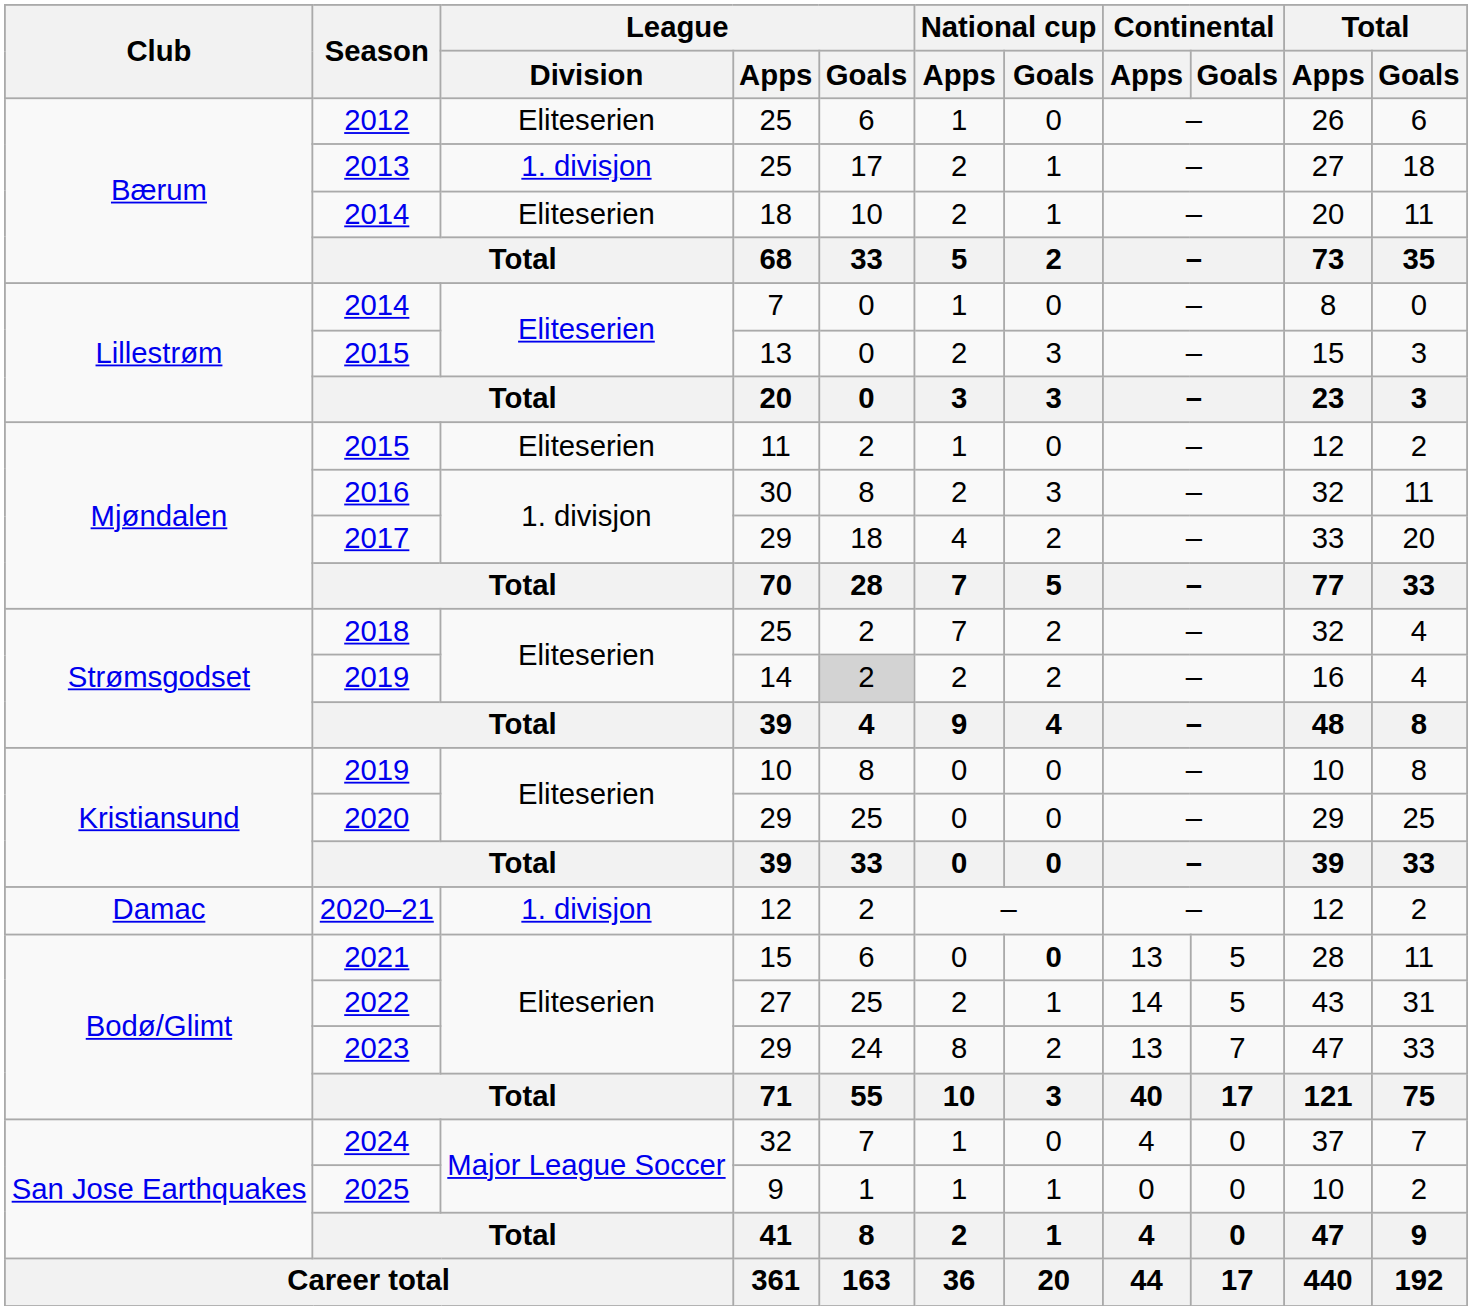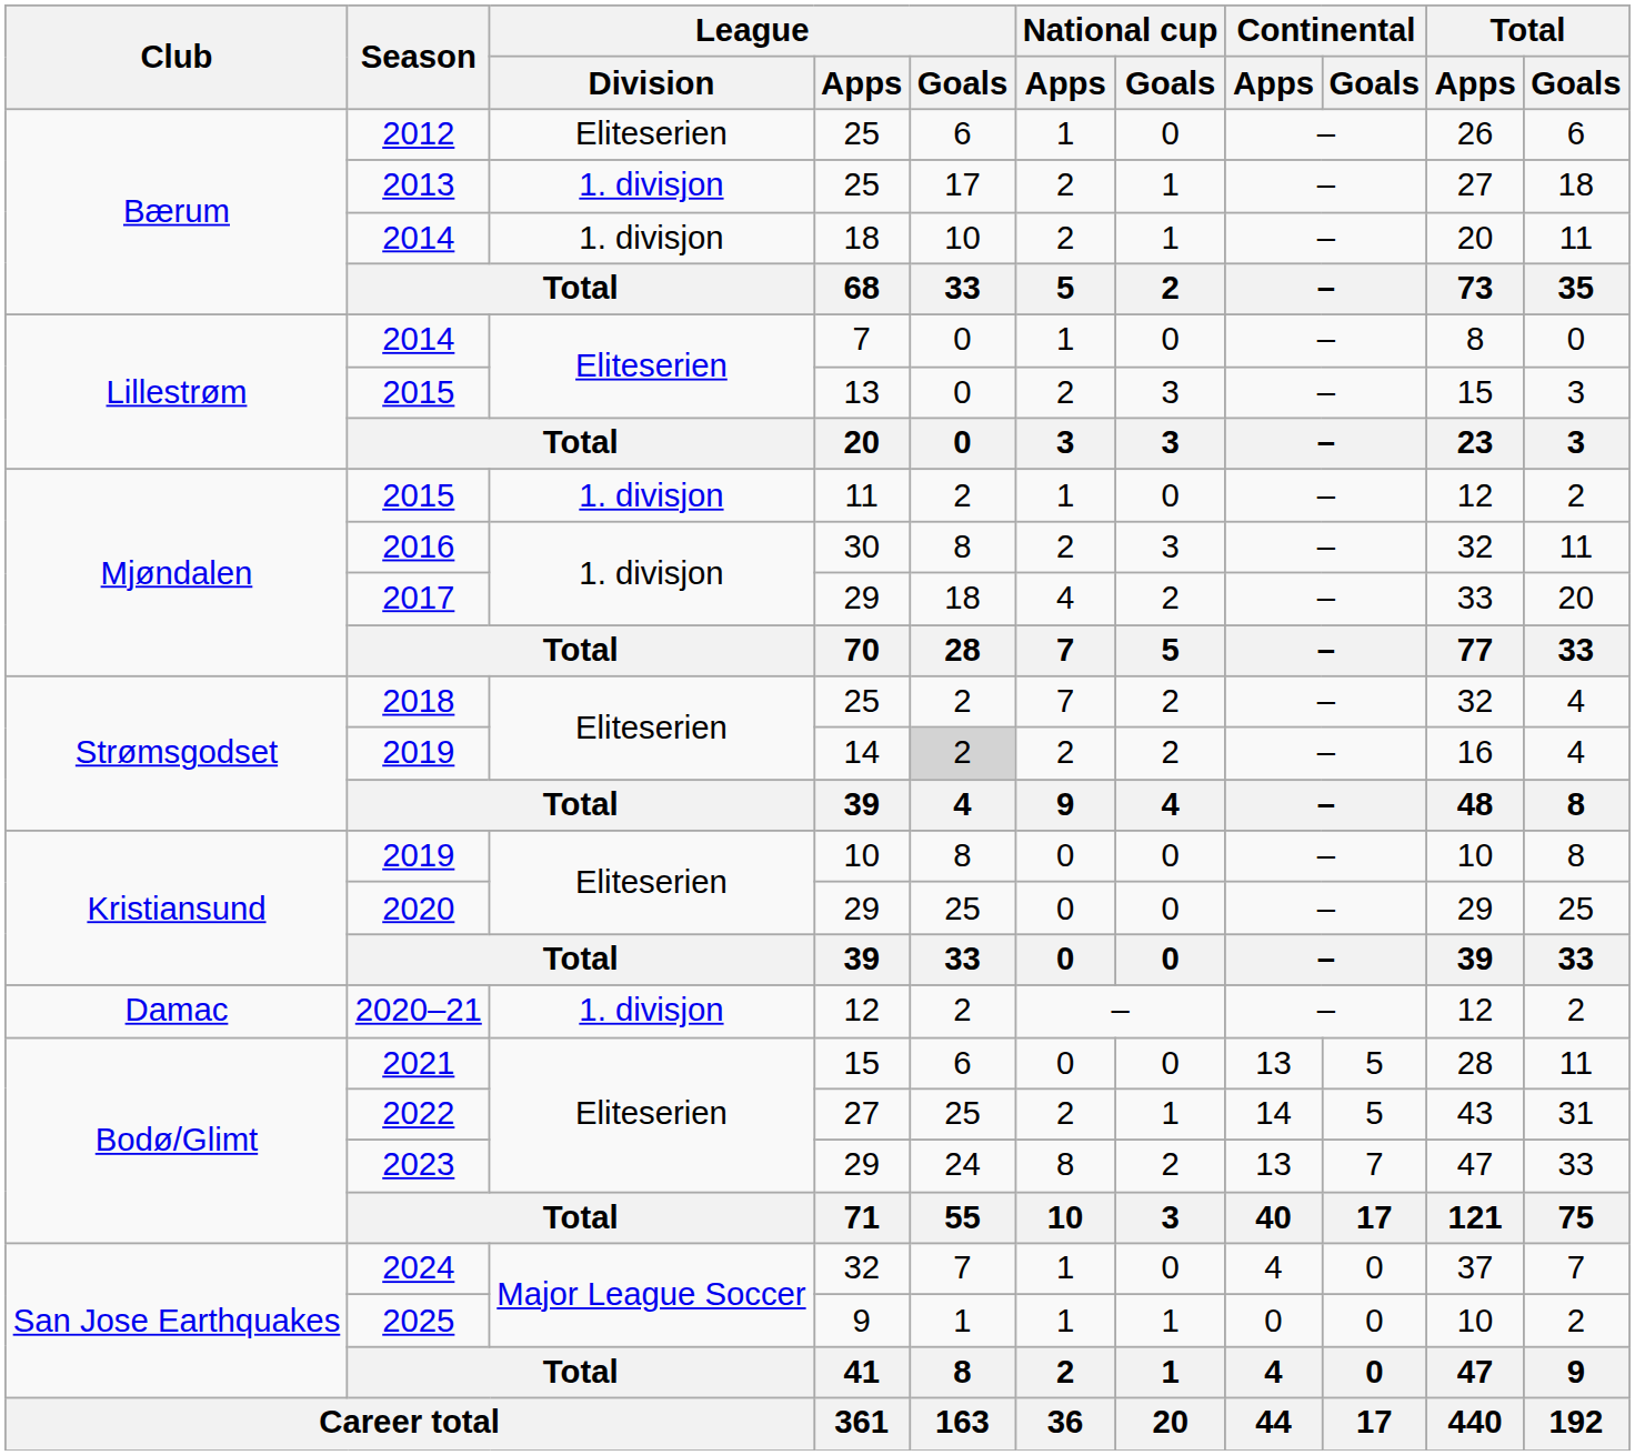 <table class="wikitable" style="text-align:center">
 <tr>
 <th rowspan="2">Club</th>
 <th rowspan="2">Season</th>
 <th colspan="3">League</th>
 <th colspan="2">National cup</th>
 <th colspan="2">Continental</th>
 <th colspan="2">Total</th>
 </tr>
 <tr>
 <th>Division</th>
 <th>Apps</th>
 <th>Goals</th>
 <th>Apps</th>
 <th>Goals</th>
 <th>Apps</th>
 <th>Goals</th>
 <th>Apps</th>
 <th>Goals</th>
 </tr>
 <tr>
 <td rowspan="4"><a href='#'>Bærum</a></td>
 <td><a href='#'>2012</a></td>
 <td>Eliteserien</td>
 <td>25</td>
 <td>6</td>
 <td>1</td>
 <td>0</td>
 <td colspan="2">–</td>
 <td>26</td>
 <td>6</td>
 </tr>
 <tr>
 <td><a href='#'>2013</a></td>
 <td><a href='#'>1. divisjon</a></td>
 <td>25</td>
 <td>17</td>
 <td>2</td>
 <td>1</td>
 <td colspan="2">–</td>
 <td>27</td>
 <td>18</td>
 </tr>
 <tr>
 <td><a href='#'>2014</a></td>
-<td>Eliteserien</td>
+<td>1. divisjon</td>
 <td>18</td>
 <td>10</td>
 <td>2</td>
 <td>1</td>
 <td colspan="2">–</td>
 <td>20</td>
 <td>11</td>
 </tr>
 <tr>
 <th colspan="2">Total</th>
 <th>68</th>
 <th>33</th>
 <th>5</th>
 <th>2</th>
 <th colspan="2">–</th>
 <th>73</th>
 <th>35</th>
 </tr>
 <tr>
 <td rowspan="3"><a href='#'>Lillestrøm</a></td>
 <td><a href='#'>2014</a></td>
 <td rowspan="2"><a href='#'>Eliteserien</a></td>
 <td>7</td>
 <td>0</td>
 <td>1</td>
 <td>0</td>
 <td colspan="2">–</td>
 <td>8</td>
 <td>0</td>
 </tr>
 <tr>
 <td><a href='#'>2015</a></td>
 <td>13</td>
 <td>0</td>
 <td>2</td>
 <td>3</td>
 <td colspan="2">–</td>
 <td>15</td>
 <td>3</td>
 </tr>
 <tr>
 <th colspan="2">Total</th>
 <th>20</th>
 <th>0</th>
 <th>3</th>
 <th>3</th>
 <th colspan="2">–</th>
 <th>23</th>
 <th>3</th>
 </tr>
 <tr>
 <td rowspan="4"><a href='#'>Mjøndalen</a></td>
 <td><a href='#'>2015</a></td>
-<td>Eliteserien</td>
+<td><a href='#'>1. divisjon</a></td>
 <td>11</td>
 <td>2</td>
 <td>1</td>
 <td>0</td>
 <td colspan="2">–</td>
 <td>12</td>
 <td>2</td>
 </tr>
 <tr>
 <td><a href='#'>2016</a></td>
 <td rowspan="2">1. divisjon</td>
 <td>30</td>
 <td>8</td>
 <td>2</td>
 <td>3</td>
 <td colspan="2">–</td>
 <td>32</td>
 <td>11</td>
 </tr>
 <tr>
 <td><a href='#'>2017</a></td>
 <td>29</td>
 <td>18</td>
 <td>4</td>
 <td>2</td>
 <td colspan="2">–</td>
 <td>33</td>
 <td>20</td>
 </tr>
 <tr>
 <th colspan="2">Total</th>
 <th>70</th>
 <th>28</th>
 <th>7</th>
 <th>5</th>
 <th colspan="2">–</th>
 <th>77</th>
 <th>33</th>
 </tr>
 <tr>
 <td rowspan="3"><a href='#'>Strømsgodset</a></td>
 <td><a href='#'>2018</a></td>
 <td rowspan="2">Eliteserien</td>
 <td>25</td>
 <td>2</td>
 <td>7</td>
 <td>2</td>
 <td colspan="2">–</td>
 <td>32</td>
 <td>4</td>
 </tr>
 <tr>
 <td><a href='#'>2019</a></td>
 <td>14</td>
 <td style="background: lightgrey;">2</td>
 <td>2</td>
 <td>2</td>
 <td colspan="2">–</td>
 <td>16</td>
 <td>4</td>
 </tr>
 <tr>
 <th colspan="2">Total</th>
 <th>39</th>
 <th>4</th>
 <th>9</th>
 <th>4</th>
 <th colspan="2">–</th>
 <th>48</th>
 <th>8</th>
 </tr>
 <tr>
 <td rowspan="3"><a href='#'>Kristiansund</a></td>
 <td><a href='#'>2019</a></td>
 <td rowspan="2">Eliteserien</td>
 <td>10</td>
 <td>8</td>
 <td>0</td>
 <td>0</td>
 <td colspan="2">–</td>
 <td>10</td>
 <td>8</td>
 </tr>
 <tr>
 <td><a href='#'>2020</a></td>
 <td>29</td>
 <td>25</td>
 <td>0</td>
 <td>0</td>
 <td colspan="2">–</td>
 <td>29</td>
 <td>25</td>
 </tr>
 <tr>
 <th colspan="2">Total</th>
 <th>39</th>
 <th>33</th>
 <th>0</th>
 <th>0</th>
 <th colspan="2">–</th>
 <th>39</th>
 <th>33</th>
 </tr>
 <tr>
 <td><a href='#'>Damac</a></td>
 <td><a href='#'>2020–21</a></td>
 <td><a href='#'>1. divisjon</a></td>
 <td>12</td>
 <td>2</td>
 <td colspan="2">–</td>
 <td colspan="2">–</td>
 <td>12</td>
 <td>2</td>
 </tr>
 <tr>
 <td rowspan="4"><a href='#'>Bodø/Glimt</a></td>
 <td><a href='#'>2021</a></td>
 <td rowspan="3">Eliteserien</td>
 <td>15</td>
 <td>6</td>
 <td>0</td>
-<td><strong>0</strong></td>
+<td>0</td>
 <td>13</td>
 <td>5</td>
 <td>28</td>
 <td>11</td>
 </tr>
 <tr>
 <td><a href='#'>2022</a></td>
 <td>27</td>
 <td>25</td>
 <td>2</td>
 <td>1</td>
 <td>14</td>
 <td>5</td>
 <td>43</td>
 <td>31</td>
 </tr>
 <tr>
 <td><a href='#'>2023</a></td>
 <td>29</td>
 <td>24</td>
 <td>8</td>
 <td>2</td>
 <td>13</td>
 <td>7</td>
 <td>47</td>
 <td>33</td>
 </tr>
 <tr>
 <th colspan="2">Total</th>
 <th>71</th>
 <th>55</th>
 <th>10</th>
 <th>3</th>
 <th>40</th>
 <th>17</th>
 <th>121</th>
 <th>75</th>
 </tr>
 <tr>
 <td rowspan="3"><a href='#'>San Jose Earthquakes</a></td>
 <td><a href='#'>2024</a></td>
 <td rowspan="2"><a href='#'>Major League Soccer</a></td>
 <td>32</td>
 <td>7</td>
 <td>1</td>
 <td>0</td>
 <td>4</td>
 <td>0</td>
 <td>37</td>
 <td>7</td>
 </tr>
 <tr>
 <td><a href='#'>2025</a></td>
 <td>9</td>
 <td>1</td>
 <td>1</td>
 <td>1</td>
 <td>0</td>
 <td>0</td>
 <td>10</td>
 <td>2</td>
 </tr>
 <tr>
 <th colspan="2">Total</th>
 <th>41</th>
 <th>8</th>
 <th>2</th>
 <th>1</th>
 <th>4</th>
 <th>0</th>
 <th>47</th>
 <th>9</th>
 </tr>
 <tr>
 <th colspan="3">Career total</th>
 <th>361</th>
 <th>163</th>
 <th>36</th>
 <th>20</th>
 <th>44</th>
 <th>17</th>
 <th>440</th>
 <th>192</th>
 </tr>
 </table>
